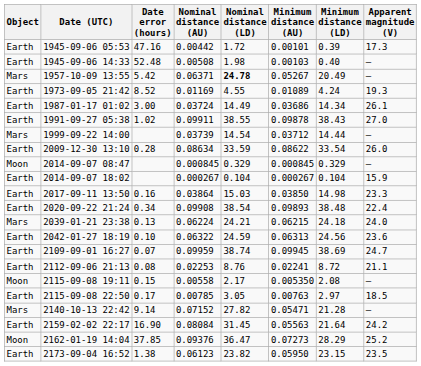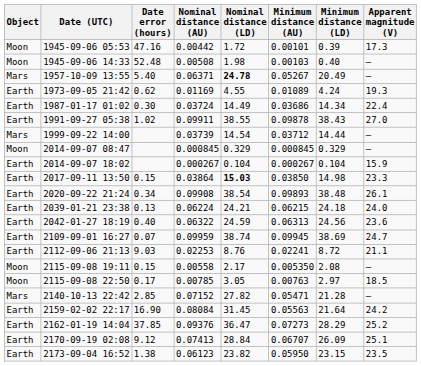 <table class="wikitable sortable">
 <tr>
 <th>Object</th>
 <th>Date (UTC)</th>
 <th>Date<br>error<br>(hours)</th>
 <th>Nominal<br>distance<br>(AU)</th>
 <th class="unsortable">Nominal<br>distance<br>(LD)</th>
 <th>Minimum<br>distance<br>(AU)</th>
 <th class="unsortable">Minimum<br>distance<br>(LD)</th>
 <th>Apparent<br>magnitude<br>(V)</th>
 </tr>
 <tr>
-<td>Earth</td>
+<td>Moon</td>
 <td>1945-09-06 05:53</td>
 <td>47.16</td>
 <td>0.00442</td>
 <td>1.72</td>
 <td>0.00101</td>
 <td>0.39</td>
 <td>17.3</td>
 </tr>
 <tr>
-<td>Earth</td>
+<td>Moon</td>
 <td>1945-09-06 14:33</td>
 <td>52.48</td>
 <td>0.00508</td>
 <td>1.98</td>
 <td>0.00103</td>
 <td>0.40</td>
 <td>–</td>
 </tr>
 <tr>
 <td>Mars</td>
 <td>1957-10-09 13:55</td>
-<td>5.42</td>
+<td>5.40</td>
 <td>0.06371</td>
 <td><strong>24.78</strong></td>
 <td>0.05267</td>
 <td>20.49</td>
 <td>–</td>
 </tr>
 <tr>
 <td>Earth</td>
 <td>1973-09-05 21:42</td>
-<td>8.52</td>
+<td>0.62</td>
 <td>0.01169</td>
 <td>4.55</td>
 <td>0.01089</td>
 <td>4.24</td>
 <td>19.3</td>
 </tr>
 <tr>
 <td>Earth</td>
 <td>1987-01-17 01:02</td>
-<td>3.00</td>
+<td>0.30</td>
 <td>0.03724</td>
 <td>14.49</td>
 <td>0.03686</td>
 <td>14.34</td>
-<td>26.1</td>
+<td>22.4</td>
 </tr>
 <tr>
 <td>Earth</td>
 <td>1991-09-27 05:38</td>
 <td>1.02</td>
 <td>0.09911</td>
 <td>38.55</td>
 <td>0.09878</td>
 <td>38.43</td>
 <td>27.0</td>
 </tr>
 <tr>
 <td>Mars</td>
 <td>1999-09-22 14:00</td>
 <td></td>
 <td>0.03739</td>
 <td>14.54</td>
 <td>0.03712</td>
 <td>14.44</td>
 <td>–</td>
-</tr>
-<tr>
-<td>Earth</td>
-<td>2009-12-30 13:10</td>
-<td>0.28</td>
-<td>0.08634</td>
-<td>33.59</td>
-<td>0.08622</td>
-<td>33.54</td>
-<td>26.0</td>
 </tr>
 <tr>
 <td>Moon</td>
 <td>2014-09-07 08:47</td>
 <td></td>
 <td>0.000845</td>
 <td>0.329</td>
 <td>0.000845</td>
 <td>0.329</td>
 <td>–</td>
 </tr>
 <tr>
 <td>Earth</td>
 <td>2014-09-07 18:02</td>
 <td></td>
 <td>0.000267</td>
 <td>0.104</td>
 <td>0.000267</td>
 <td>0.104</td>
 <td>15.9</td>
 </tr>
 <tr>
 <td>Earth</td>
 <td>2017-09-11 13:50</td>
-<td>0.16</td>
+<td>0.15</td>
 <td>0.03864</td>
-<td>15.03</td>
+<td><strong>15.03</strong></td>
 <td>0.03850</td>
 <td>14.98</td>
 <td>23.3</td>
 </tr>
 <tr>
 <td>Earth</td>
 <td>2020-09-22 21:24</td>
 <td>0.34</td>
 <td>0.09908</td>
 <td>38.54</td>
 <td>0.09893</td>
 <td>38.48</td>
-<td>22.4</td>
+<td>26.1</td>
 </tr>
 <tr>
-<td>Mars</td>
+<td>Earth</td>
 <td>2039-01-21 23:38</td>
 <td>0.13</td>
 <td>0.06224</td>
 <td>24.21</td>
 <td>0.06215</td>
 <td>24.18</td>
 <td>24.0</td>
 </tr>
 <tr>
 <td>Earth</td>
 <td>2042-01-27 18:19</td>
-<td>0.10</td>
+<td>0.40</td>
 <td>0.06322</td>
 <td>24.59</td>
 <td>0.06313</td>
 <td>24.56</td>
 <td>23.6</td>
 </tr>
 <tr>
 <td>Earth</td>
 <td>2109-09-01 16:27</td>
 <td>0.07</td>
 <td>0.09959</td>
 <td>38.74</td>
 <td>0.09945</td>
 <td>38.69</td>
 <td>24.7</td>
 </tr>
 <tr>
 <td>Earth</td>
 <td>2112-09-06 21:13</td>
-<td>0.08</td>
+<td>9.03</td>
 <td>0.02253</td>
 <td>8.76</td>
 <td>0.02241</td>
 <td>8.72</td>
 <td>21.1</td>
 </tr>
 <tr>
 <td>Moon</td>
 <td>2115-09-08 19:11</td>
 <td>0.15</td>
 <td>0.00558</td>
 <td>2.17</td>
 <td>0.005350</td>
 <td>2.08</td>
 <td>–</td>
 </tr>
 <tr>
-<td>Earth</td>
+<td>Moon</td>
 <td>2115-09-08 22:50</td>
 <td>0.17</td>
 <td>0.00785</td>
 <td>3.05</td>
 <td>0.00763</td>
 <td>2.97</td>
 <td>18.5</td>
 </tr>
 <tr>
 <td>Mars</td>
 <td>2140-10-13 22:42</td>
-<td>9.14</td>
+<td>2.85</td>
 <td>0.07152</td>
 <td>27.82</td>
 <td>0.05471</td>
 <td>21.28</td>
 <td>–</td>
 </tr>
 <tr>
 <td>Earth</td>
 <td>2159-02-02 22:17</td>
 <td>16.90</td>
 <td>0.08084</td>
 <td>31.45</td>
 <td>0.05563</td>
 <td>21.64</td>
 <td>24.2</td>
 </tr>
 <tr>
-<td>Moon</td>
+<td>Earth</td>
 <td>2162-01-19 14:04</td>
 <td>37.85</td>
 <td>0.09376</td>
 <td>36.47</td>
 <td>0.07273</td>
 <td>28.29</td>
 <td>25.2</td>
+</tr>
+<tr>
+<td>Earth</td>
+<td>2170-09-19 02:08</td>
+<td>9.12</td>
+<td>0.07413</td>
+<td>28.84</td>
+<td>0.06707</td>
+<td>26.09</td>
+<td>25.1</td>
 </tr>
 <tr>
 <td>Earth</td>
 <td>2173-09-04 16:52</td>
 <td>1.38</td>
 <td>0.06123</td>
 <td>23.82</td>
 <td>0.05950</td>
 <td>23.15</td>
 <td>23.5</td>
 </tr>
 </table>
